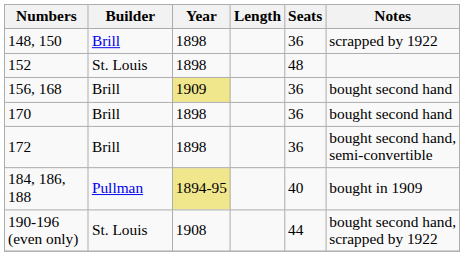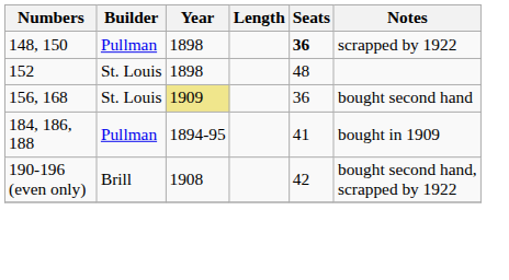 <table class="wikitable sortable">
 <tr>
 <th>Numbers</th>
 <th>Builder</th>
 <th>Year</th>
 <th>Length</th>
 <th>Seats</th>
 <th>Notes</th>
 </tr>
 <tr>
 <td style="width: 80px;">148, 150</td>
-<td style="width: 80px;"><a href='#'>Brill</a></td>
+<td><a href='#'>Pullman</a></td>
 <td>1898</td>
 <td></td>
-<td>36</td>
+<td><strong>36</strong></td>
 <td>scrapped by 1922</td>
 </tr>
 <tr>
 <td>152</td>
 <td>St. Louis</td>
 <td>1898</td>
 <td></td>
 <td>48</td>
 <td></td>
 </tr>
 <tr>
 <td>156, 168</td>
-<td>Brill</td>
+<td>St. Louis</td>
 <td style="background: khaki;">1909</td>
 <td></td>
 <td>36</td>
 <td>bought second hand</td>
 </tr>
 <tr>
-<td>170</td>
-<td>Brill</td>
-<td>1898</td>
-<td></td>
-<td>36</td>
-<td>bought second hand</td>
-</tr>
-<tr>
-<td>172</td>
-<td>Brill</td>
-<td>1898</td>
-<td></td>
-<td>36</td>
-<td>bought second hand, <br> semi-convertible</td>
-</tr>
-<tr>
 <td>184, 186, 188</td>
 <td><a href='#'>Pullman</a></td>
-<td style="background: khaki;">1894-95</td>
+<td>1894-95</td>
 <td></td>
-<td>40</td>
+<td>41</td>
 <td>bought in 1909</td>
 </tr>
 <tr>
 <td>190-196 <br> (even only)</td>
-<td>St. Louis</td>
+<td>Brill</td>
 <td>1908</td>
 <td></td>
-<td>44</td>
+<td>42</td>
 <td>bought second hand, <br> scrapped by 1922</td>
 </tr>
 <tr>
 </tr>
 </table>
